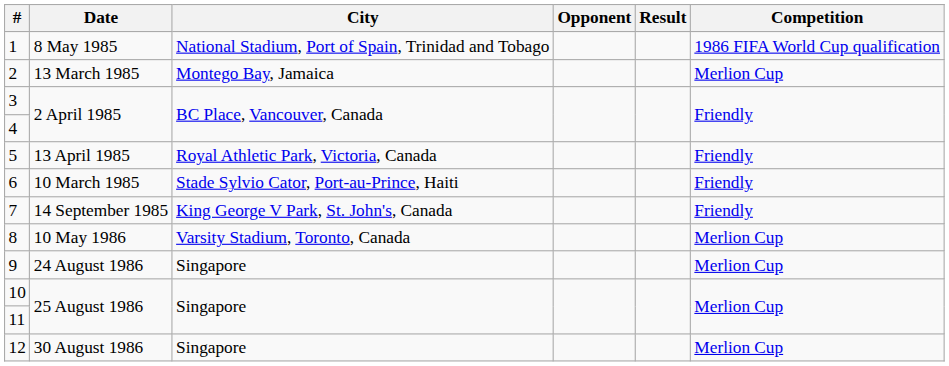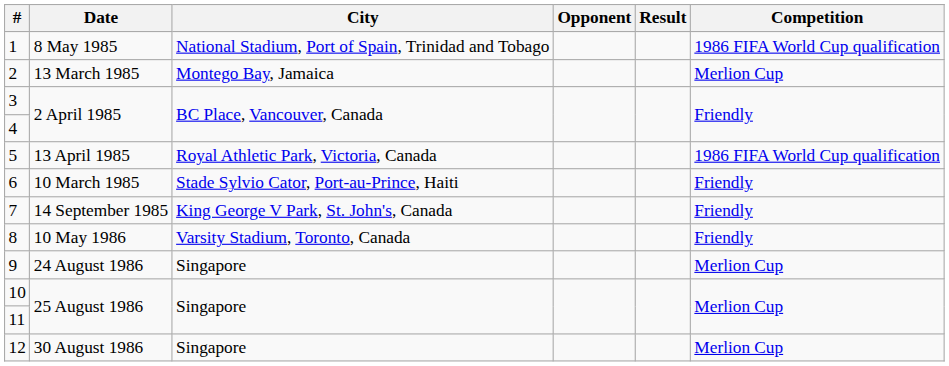 <table class="wikitable">
 <tr>
 <th>#</th>
 <th>Date</th>
 <th>City</th>
 <th>Opponent</th>
 <th>Result</th>
 <th>Competition</th>
 </tr>
 <tr>
 <td>1</td>
 <td>8 May 1985</td>
 <td><a href='#'>National Stadium</a>, <a href='#'>Port of Spain</a>, Trinidad and Tobago</td>
 <td></td>
 <td></td>
 <td><a href='#'>1986 FIFA World Cup qualification</a></td>
 </tr>
 <tr>
 <td>2</td>
 <td>13 March 1985</td>
 <td><a href='#'>Montego Bay</a>, Jamaica</td>
 <td></td>
 <td></td>
 <td><a href='#'>Merlion Cup</a></td>
 </tr>
 <tr>
 <td>3</td>
 <td rowspan="2">2 April 1985</td>
 <td rowspan="2"><a href='#'>BC Place</a>, <a href='#'>Vancouver</a>, Canada</td>
 <td rowspan="2"></td>
 <td rowspan="2"></td>
 <td rowspan="2"><a href='#'>Friendly</a></td>
 </tr>
 <tr>
 <td>4</td>
 </tr>
 <tr>
 <td>5</td>
 <td>13 April 1985</td>
 <td><a href='#'>Royal Athletic Park</a>, <a href='#'>Victoria</a>, Canada</td>
 <td></td>
 <td></td>
-<td><a href='#'>Friendly</a></td>
+<td><a href='#'>1986 FIFA World Cup qualification</a></td>
 </tr>
 <tr>
 <td>6</td>
 <td>10 March 1985</td>
 <td><a href='#'>Stade Sylvio Cator</a>, <a href='#'>Port-au-Prince</a>, Haiti</td>
 <td></td>
 <td></td>
 <td><a href='#'>Friendly</a></td>
 </tr>
 <tr>
 <td>7</td>
 <td>14 September 1985</td>
 <td><a href='#'>King George V Park</a>, <a href='#'>St. John's</a>, Canada</td>
 <td></td>
 <td></td>
 <td><a href='#'>Friendly</a></td>
 </tr>
 <tr>
 <td>8</td>
 <td>10 May 1986</td>
 <td><a href='#'>Varsity Stadium</a>, <a href='#'>Toronto</a>, Canada</td>
 <td></td>
 <td></td>
-<td><a href='#'>Merlion Cup</a></td>
+<td><a href='#'>Friendly</a></td>
 </tr>
 <tr>
 <td>9</td>
 <td>24 August 1986</td>
 <td>Singapore</td>
 <td></td>
 <td></td>
 <td><a href='#'>Merlion Cup</a></td>
 </tr>
 <tr>
 <td>10</td>
 <td rowspan="2">25 August 1986</td>
 <td rowspan="2">Singapore</td>
 <td rowspan="2"></td>
 <td rowspan="2"></td>
 <td rowspan="2"><a href='#'>Merlion Cup</a></td>
 </tr>
 <tr>
 <td>11</td>
 </tr>
 <tr>
 <td>12</td>
 <td>30 August 1986</td>
 <td>Singapore</td>
 <td></td>
 <td></td>
 <td><a href='#'>Merlion Cup</a></td>
 </tr>
 </table>
